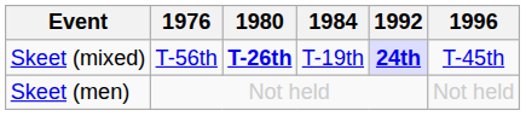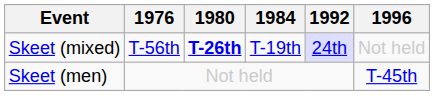 <table class="wikitable" style="text-align: center">
 <tr>
 <th>Event</th>
 <th>1976</th>
 <th>1980</th>
 <th>1984</th>
 <th>1992</th>
 <th>1996</th>
 </tr>
 <tr>
 <td align=left><a href='#'>Skeet</a> (mixed)</td>
 <td><a href='#'>T-56th</a></td>
 <td><strong><a href='#'>T-26th</a></strong></td>
 <td><a href='#'>T-19th</a></td>
-<td style="background: #ddddff"><strong><a href='#'>24th</a></strong></td>
-<td><a href='#'>T-45th</a></td>
+<td style="background: #ddddff"><a href='#'>24th</a></td>
+<td colspan=1 style="color: #cccccc">Not held</td>
 </tr>
 <tr>
 <td align=left><a href='#'>Skeet</a> (men)</td>
 <td colspan=4 style="color: #cccccc">Not held</td>
-<td colspan=1 style="color: #cccccc">Not held</td>
+<td><a href='#'>T-45th</a></td>
 </tr>
 </table>
